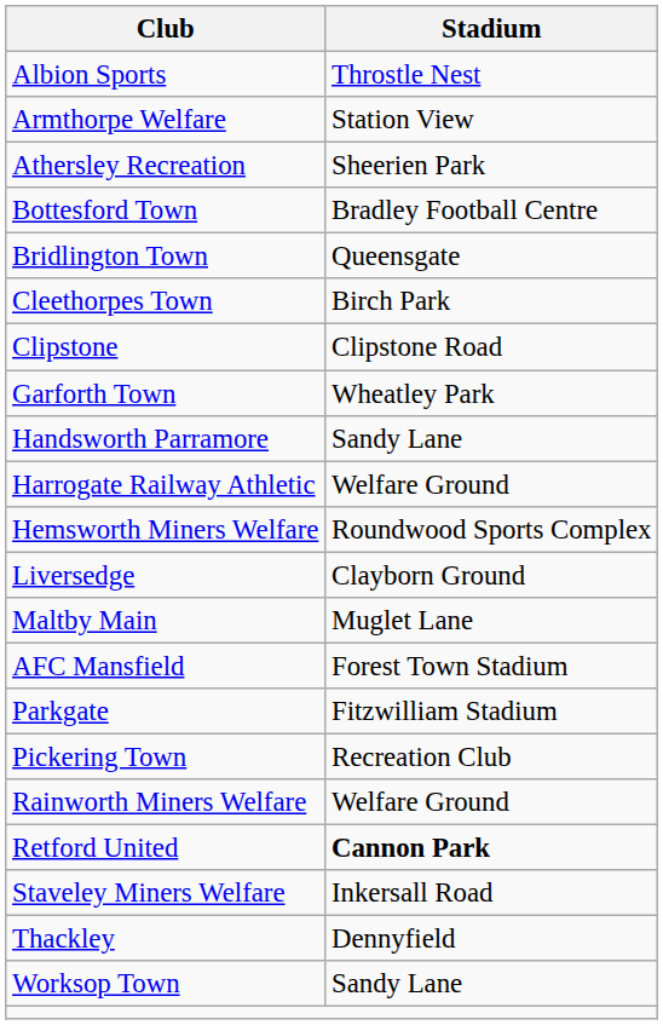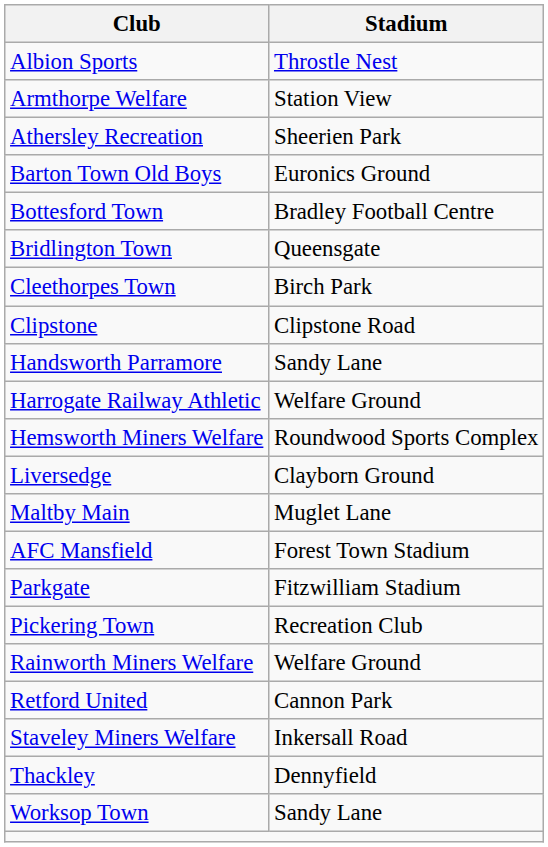 <table class="wikitable sortable" style="font-size:95%">
 <tr>
 <th>Club</th>
 <th>Stadium</th>
 </tr>
 <tr>
 <td><a href='#'>Albion Sports</a></td>
 <td><a href='#'>Throstle Nest</a></td>
 </tr>
 <tr>
 <td><a href='#'>Armthorpe Welfare</a></td>
 <td>Station View</td>
 </tr>
 <tr>
 <td><a href='#'>Athersley Recreation</a></td>
 <td>Sheerien Park</td>
 </tr>
 <tr>
+<td><a href='#'>Barton Town Old Boys</a></td>
+<td>Euronics Ground</td>
+</tr>
+<tr>
 <td><a href='#'>Bottesford Town</a></td>
 <td>Bradley Football Centre</td>
 </tr>
 <tr>
 <td><a href='#'>Bridlington Town</a></td>
 <td>Queensgate</td>
 </tr>
 <tr>
 <td><a href='#'>Cleethorpes Town</a></td>
 <td>Birch Park</td>
 </tr>
 <tr>
 <td><a href='#'>Clipstone</a></td>
 <td>Clipstone Road</td>
-</tr>
-<tr>
-<td><a href='#'>Garforth Town</a></td>
-<td>Wheatley Park</td>
 </tr>
 <tr>
 <td><a href='#'>Handsworth Parramore</a></td>
 <td>Sandy Lane</td>
 </tr>
 <tr>
 <td><a href='#'>Harrogate Railway Athletic</a></td>
 <td>Welfare Ground</td>
 </tr>
 <tr>
 <td><a href='#'>Hemsworth Miners Welfare</a></td>
 <td>Roundwood Sports Complex</td>
 </tr>
 <tr>
 <td><a href='#'>Liversedge</a></td>
 <td>Clayborn Ground</td>
 </tr>
 <tr>
 <td><a href='#'>Maltby Main</a></td>
 <td>Muglet Lane</td>
 </tr>
 <tr>
 <td><a href='#'>AFC Mansfield</a></td>
 <td>Forest Town Stadium</td>
 </tr>
 <tr>
 <td><a href='#'>Parkgate</a></td>
 <td>Fitzwilliam Stadium</td>
 </tr>
 <tr>
 <td><a href='#'>Pickering Town</a></td>
 <td>Recreation Club</td>
 </tr>
 <tr>
 <td><a href='#'>Rainworth Miners Welfare</a></td>
 <td>Welfare Ground</td>
 </tr>
 <tr>
 <td><a href='#'>Retford United</a></td>
-<td><strong>Cannon Park</strong></td>
+<td>Cannon Park</td>
 </tr>
 <tr>
 <td><a href='#'>Staveley Miners Welfare</a></td>
 <td>Inkersall Road</td>
 </tr>
 <tr>
 <td><a href='#'>Thackley</a></td>
 <td>Dennyfield</td>
 </tr>
 <tr>
 <td><a href='#'>Worksop Town</a></td>
 <td>Sandy Lane</td>
 </tr>
 <tr>
 <td colspan=2></td>
 </tr>
 </table>
